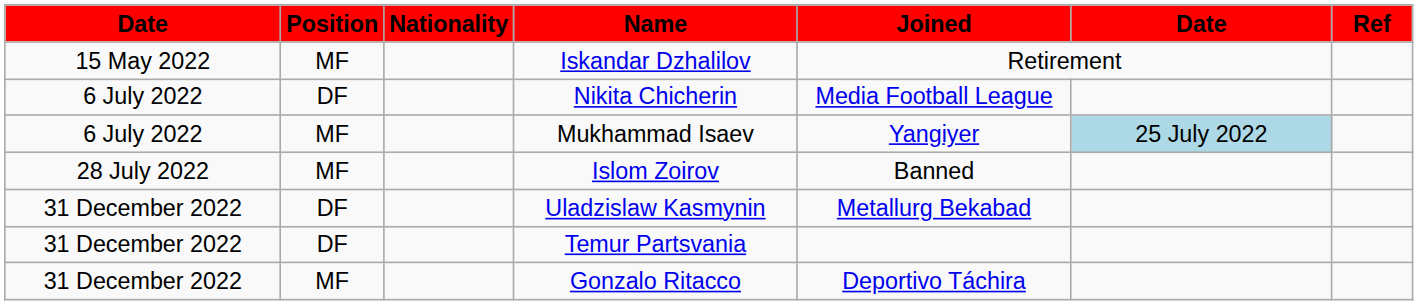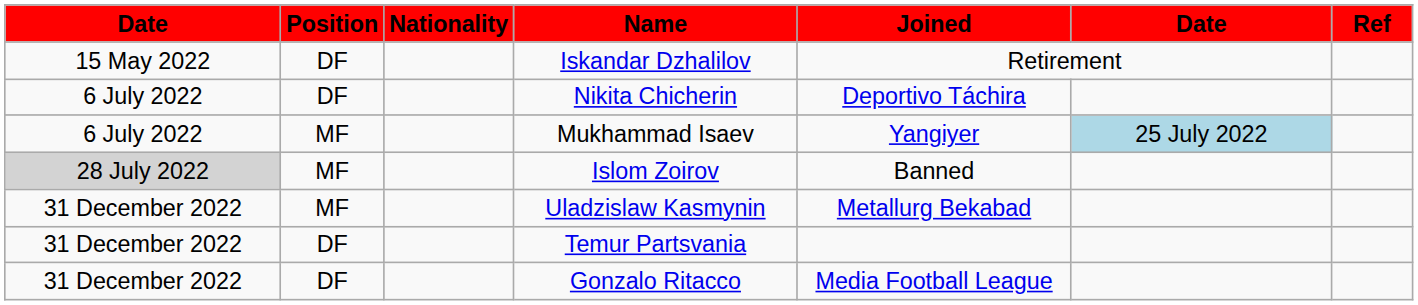 <table class="wikitable"  style="text-align:center; font-size:90%; ">
 <tr>
 <th style="background:#FF0000; color:#000000; width:200px;">Date</th>
 <th style="background:#FF0000; color:#000000; width:50px;">Position</th>
 <th style="background:#FF0000; color:#000000; width:50px;">Nationality</th>
 <th style="background:#FF0000; color:#000000; width:200px;">Name</th>
 <th style="background:#FF0000; color:#000000; width:200px;">Joined</th>
 <th style="background:#FF0000; color:#000000; width:200px;">Date</th>
 <th style="background:#FF0000; color:#000000; width:50px;">Ref</th>
 </tr>
 <tr>
 <td>15 May 2022</td>
-<td>MF</td>
+<td>DF</td>
 <td></td>
 <td><a href='#'>Iskandar Dzhalilov</a></td>
 <td colspan="2">Retirement</td>
 <td></td>
 </tr>
 <tr>
 <td>6 July 2022</td>
 <td>DF</td>
 <td></td>
 <td><a href='#'>Nikita Chicherin</a></td>
-<td><a href='#'>Media Football League</a></td>
+<td><a href='#'>Deportivo Táchira</a></td>
 <td></td>
 <td></td>
 </tr>
 <tr>
 <td>6 July 2022</td>
 <td>MF</td>
 <td></td>
 <td>Mukhammad Isaev</td>
 <td><a href='#'>Yangiyer</a></td>
 <td style="background: lightblue;">25 July 2022</td>
 <td></td>
 </tr>
 <tr>
-<td>28 July 2022</td>
+<td style="background: lightgrey;">28 July 2022</td>
 <td>MF</td>
 <td></td>
 <td><a href='#'>Islom Zoirov</a></td>
 <td>Banned</td>
 <td></td>
 <td></td>
 </tr>
 <tr>
 <td>31 December 2022</td>
-<td>DF</td>
+<td>MF</td>
 <td></td>
 <td><a href='#'>Uladzislaw Kasmynin</a></td>
 <td><a href='#'>Metallurg Bekabad</a></td>
 <td></td>
 <td></td>
 </tr>
 <tr>
 <td>31 December 2022</td>
 <td>DF</td>
 <td></td>
 <td><a href='#'>Temur Partsvania</a></td>
 <td></td>
 <td></td>
 <td></td>
 </tr>
 <tr>
 <td>31 December 2022</td>
-<td>MF</td>
+<td>DF</td>
 <td></td>
 <td><a href='#'>Gonzalo Ritacco</a></td>
-<td><a href='#'>Deportivo Táchira</a></td>
+<td><a href='#'>Media Football League</a></td>
 <td></td>
 <td></td>
 </tr>
 </table>
